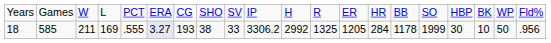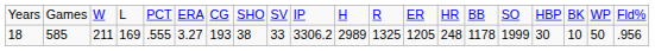 <table class="wikitable">
 <tr>
 <td>Years</td>
 <td>Games</td>
 <td><a href='#'>W</a></td>
 <td>L</td>
 <td><a href='#'>PCT</a></td>
 <td><a href='#'>ERA</a></td>
 <td><a href='#'>CG</a></td>
 <td><a href='#'>SHO</a></td>
 <td><a href='#'>SV</a></td>
 <td><a href='#'>IP</a></td>
 <td><a href='#'>H</a></td>
 <td><a href='#'>R</a></td>
 <td><a href='#'>ER</a></td>
 <td><a href='#'>HR</a></td>
 <td><a href='#'>BB</a></td>
 <td><a href='#'>SO</a></td>
 <td><a href='#'>HBP</a></td>
 <td><a href='#'>BK</a></td>
 <td><a href='#'>WP</a></td>
 <td><a href='#'>Fld%</a></td>
 </tr>
 <tr>
 <td>18</td>
 <td>585</td>
 <td>211</td>
 <td>169</td>
 <td>.555</td>
-<td style="background: lavender;">3.27</td>
+<td>3.27</td>
 <td>193</td>
 <td>38</td>
 <td>33</td>
 <td>3306.2</td>
-<td>2992</td>
+<td>2989</td>
 <td>1325</td>
 <td>1205</td>
-<td>284</td>
+<td>248</td>
 <td>1178</td>
 <td>1999</td>
 <td>30</td>
 <td>10</td>
 <td>50</td>
 <td>.956</td>
 </tr>
 </table>
